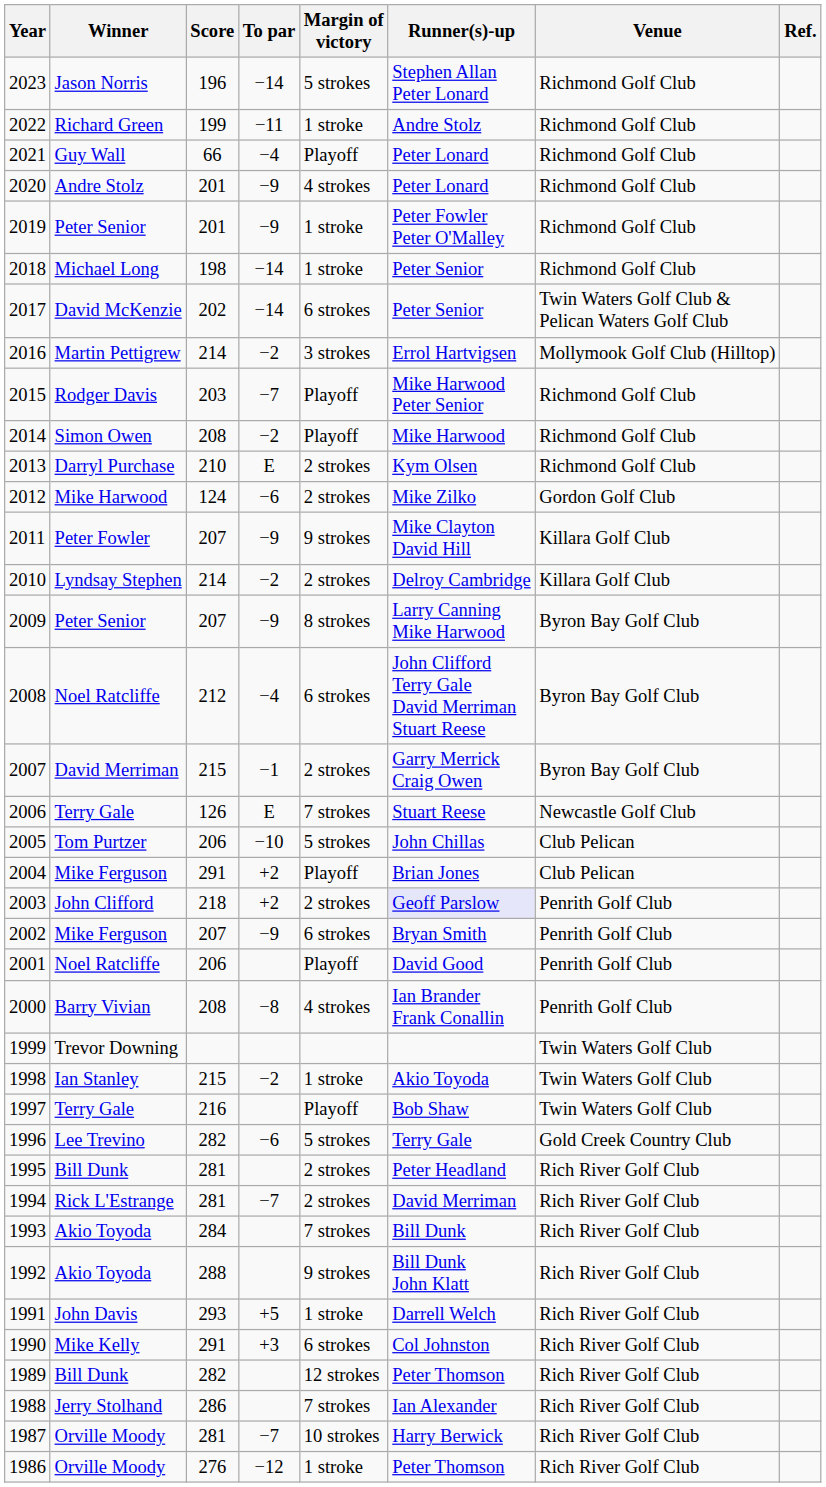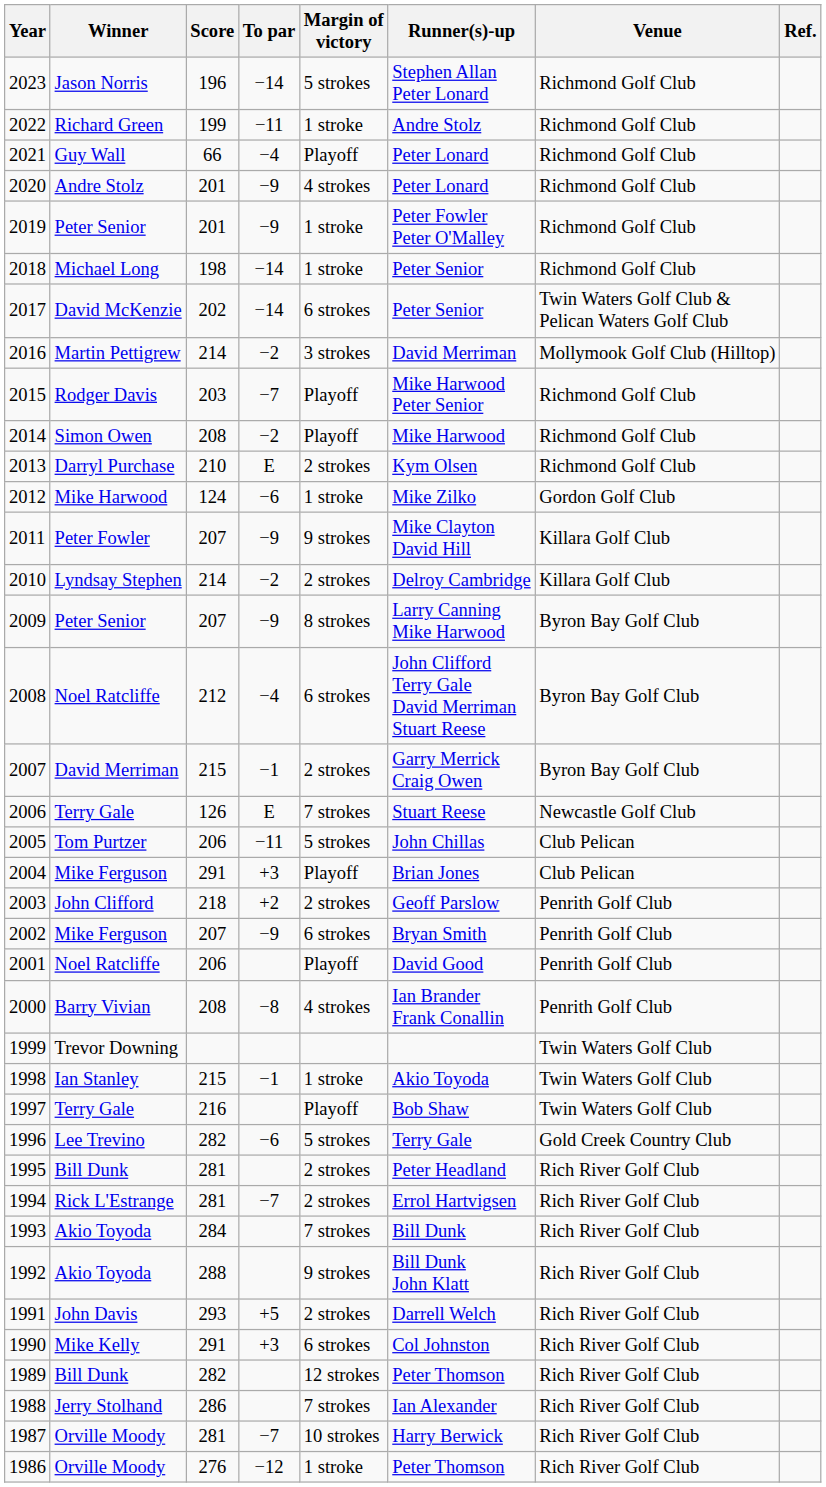 <table class="wikitable" style="font-size:95%;">
 <tr>
 <th>Year</th>
 <th>Winner</th>
 <th>Score</th>
 <th>To par</th>
 <th>Margin of<br>victory</th>
 <th>Runner(s)-up</th>
 <th>Venue</th>
 <th>Ref.</th>
 </tr>
 <tr>
 <td>2023</td>
 <td> <a href='#'>Jason Norris</a></td>
 <td align=center>196</td>
 <td align=center>−14</td>
 <td>5 strokes</td>
 <td> <a href='#'>Stephen Allan</a><br> <a href='#'>Peter Lonard</a></td>
 <td>Richmond Golf Club</td>
 <td></td>
 </tr>
 <tr>
 <td>2022</td>
 <td> <a href='#'>Richard Green</a></td>
 <td align=center>199</td>
 <td align=center>−11</td>
 <td>1 stroke</td>
 <td> <a href='#'>Andre Stolz</a></td>
 <td>Richmond Golf Club</td>
 <td></td>
 </tr>
 <tr>
 <td>2021</td>
 <td> <a href='#'>Guy Wall</a></td>
 <td align=center>66</td>
 <td align=center>−4</td>
 <td>Playoff</td>
 <td> <a href='#'>Peter Lonard</a></td>
 <td>Richmond Golf Club</td>
 <td></td>
 </tr>
 <tr>
 <td>2020</td>
 <td> <a href='#'>Andre Stolz</a></td>
 <td align=center>201</td>
 <td align=center>−9</td>
 <td>4 strokes</td>
 <td> <a href='#'>Peter Lonard</a></td>
 <td>Richmond Golf Club</td>
 <td></td>
 </tr>
 <tr>
 <td>2019</td>
 <td> <a href='#'>Peter Senior</a></td>
 <td align=center>201</td>
 <td align=center>−9</td>
 <td>1 stroke</td>
 <td> <a href='#'>Peter Fowler</a><br> <a href='#'>Peter O'Malley</a></td>
 <td>Richmond Golf Club</td>
 <td></td>
 </tr>
 <tr>
 <td>2018</td>
 <td> <a href='#'>Michael Long</a></td>
 <td align=center>198</td>
 <td align=center>−14</td>
 <td>1 stroke</td>
 <td> <a href='#'>Peter Senior</a></td>
 <td>Richmond Golf Club</td>
 <td></td>
 </tr>
 <tr>
 <td>2017</td>
 <td> <a href='#'>David McKenzie</a></td>
 <td align=center>202</td>
 <td align=center>−14</td>
 <td>6 strokes</td>
 <td> <a href='#'>Peter Senior</a></td>
 <td>Twin Waters Golf Club &<br>Pelican Waters Golf Club</td>
 <td></td>
 </tr>
 <tr>
 <td>2016</td>
 <td> <a href='#'>Martin Pettigrew</a></td>
 <td align=center>214</td>
 <td align=center>−2</td>
 <td>3 strokes</td>
-<td> <a href='#'>Errol Hartvigsen</a></td>
+<td> <a href='#'>David Merriman</a></td>
 <td>Mollymook Golf Club (Hilltop)</td>
 <td></td>
 </tr>
 <tr>
 <td>2015</td>
 <td> <a href='#'>Rodger Davis</a></td>
 <td align=center>203</td>
 <td align=center>−7</td>
 <td>Playoff</td>
 <td> <a href='#'>Mike Harwood</a><br> <a href='#'>Peter Senior</a></td>
 <td>Richmond Golf Club</td>
 <td></td>
 </tr>
 <tr>
 <td>2014</td>
 <td> <a href='#'>Simon Owen</a></td>
 <td align=center>208</td>
 <td align=center>−2</td>
 <td>Playoff</td>
 <td> <a href='#'>Mike Harwood</a></td>
 <td>Richmond Golf Club</td>
 <td></td>
 </tr>
 <tr>
 <td>2013</td>
 <td> <a href='#'>Darryl Purchase</a></td>
 <td align=center>210</td>
 <td align=center>E</td>
 <td>2 strokes</td>
 <td> <a href='#'>Kym Olsen</a></td>
 <td>Richmond Golf Club</td>
 <td></td>
 </tr>
 <tr>
 <td>2012</td>
 <td> <a href='#'>Mike Harwood</a></td>
 <td align=center>124</td>
 <td align=center>−6</td>
-<td>2 strokes</td>
+<td>1 stroke</td>
 <td> <a href='#'>Mike Zilko</a></td>
 <td>Gordon Golf Club</td>
 <td></td>
 </tr>
 <tr>
 <td>2011</td>
 <td> <a href='#'>Peter Fowler</a></td>
 <td align=center>207</td>
 <td align=center>−9</td>
 <td>9 strokes</td>
 <td> <a href='#'>Mike Clayton</a><br> <a href='#'>David Hill</a></td>
 <td>Killara Golf Club</td>
 <td></td>
 </tr>
 <tr>
 <td>2010</td>
 <td> <a href='#'>Lyndsay Stephen</a></td>
 <td align=center>214</td>
 <td align=center>−2</td>
 <td>2 strokes</td>
 <td> <a href='#'>Delroy Cambridge</a></td>
 <td>Killara Golf Club</td>
 <td></td>
 </tr>
 <tr>
 <td>2009</td>
 <td> <a href='#'>Peter Senior</a></td>
 <td align=center>207</td>
 <td align=center>−9</td>
 <td>8 strokes</td>
 <td> <a href='#'>Larry Canning</a><br> <a href='#'>Mike Harwood</a></td>
 <td>Byron Bay Golf Club</td>
 <td></td>
 </tr>
 <tr>
 <td>2008</td>
 <td> <a href='#'>Noel Ratcliffe</a></td>
 <td align=center>212</td>
 <td align=center>−4</td>
 <td>6 strokes</td>
 <td> <a href='#'>John Clifford</a><br> <a href='#'>Terry Gale</a><br> <a href='#'>David Merriman</a><br> <a href='#'>Stuart Reese</a></td>
 <td>Byron Bay Golf Club</td>
 <td></td>
 </tr>
 <tr>
 <td>2007</td>
 <td> <a href='#'>David Merriman</a></td>
 <td align=center>215</td>
 <td align=center>−1</td>
 <td>2 strokes</td>
 <td> <a href='#'>Garry Merrick</a><br> <a href='#'>Craig Owen</a></td>
 <td>Byron Bay Golf Club</td>
 <td></td>
 </tr>
 <tr>
 <td>2006</td>
 <td> <a href='#'>Terry Gale</a></td>
 <td align=center>126</td>
 <td align=center>E</td>
 <td>7 strokes</td>
 <td> <a href='#'>Stuart Reese</a></td>
 <td>Newcastle Golf Club</td>
 <td></td>
 </tr>
 <tr>
 <td>2005</td>
 <td> <a href='#'>Tom Purtzer</a></td>
 <td align=center>206</td>
-<td align=center>−10</td>
+<td align=center>−11</td>
 <td>5 strokes</td>
 <td> <a href='#'>John Chillas</a></td>
 <td>Club Pelican</td>
 <td></td>
 </tr>
 <tr>
 <td>2004</td>
 <td> <a href='#'>Mike Ferguson</a></td>
 <td align=center>291</td>
-<td align=center>+2</td>
+<td align=center>+3</td>
 <td>Playoff</td>
 <td> <a href='#'>Brian Jones</a></td>
 <td>Club Pelican</td>
 <td></td>
 </tr>
 <tr>
 <td>2003</td>
 <td> <a href='#'>John Clifford</a></td>
 <td align=center>218</td>
 <td align=center>+2</td>
 <td>2 strokes</td>
-<td style="background: lavender;"> <a href='#'>Geoff Parslow</a></td>
+<td> <a href='#'>Geoff Parslow</a></td>
 <td>Penrith Golf Club</td>
 <td></td>
 </tr>
 <tr>
 <td>2002</td>
 <td> <a href='#'>Mike Ferguson</a></td>
 <td align=center>207</td>
 <td align=center>−9</td>
 <td>6 strokes</td>
 <td> <a href='#'>Bryan Smith</a></td>
 <td>Penrith Golf Club</td>
 <td></td>
 </tr>
 <tr>
 <td>2001</td>
 <td> <a href='#'>Noel Ratcliffe</a></td>
 <td align=center>206</td>
 <td align=center></td>
 <td>Playoff</td>
 <td> <a href='#'>David Good</a></td>
 <td>Penrith Golf Club</td>
 <td></td>
 </tr>
 <tr>
 <td>2000</td>
 <td> <a href='#'>Barry Vivian</a></td>
 <td align=center>208</td>
 <td align=center>−8</td>
 <td>4 strokes</td>
 <td> <a href='#'>Ian Brander</a><br> <a href='#'>Frank Conallin</a></td>
 <td>Penrith Golf Club</td>
 <td></td>
 </tr>
 <tr>
 <td>1999</td>
 <td> Trevor Downing</td>
 <td align=center></td>
 <td align=center></td>
 <td></td>
 <td></td>
 <td>Twin Waters Golf Club</td>
 <td></td>
 </tr>
 <tr>
 <td>1998</td>
 <td> <a href='#'>Ian Stanley</a></td>
 <td align=center>215</td>
-<td align=center>−2</td>
+<td align=center>−1</td>
 <td>1 stroke</td>
 <td> <a href='#'>Akio Toyoda</a></td>
 <td>Twin Waters Golf Club</td>
 <td></td>
 </tr>
 <tr>
 <td>1997</td>
 <td> <a href='#'>Terry Gale</a></td>
 <td align=center>216</td>
 <td align=center></td>
 <td>Playoff</td>
 <td> <a href='#'>Bob Shaw</a></td>
 <td>Twin Waters Golf Club</td>
 <td></td>
 </tr>
 <tr>
 <td>1996</td>
 <td> <a href='#'>Lee Trevino</a></td>
 <td align=center>282</td>
 <td align=center>−6</td>
 <td>5 strokes</td>
 <td> <a href='#'>Terry Gale</a></td>
 <td>Gold Creek Country Club</td>
 <td></td>
 </tr>
 <tr>
 <td>1995</td>
 <td> <a href='#'>Bill Dunk</a></td>
 <td align=center>281</td>
 <td align=center></td>
 <td>2 strokes</td>
 <td> <a href='#'>Peter Headland</a></td>
 <td>Rich River Golf Club</td>
 <td></td>
 </tr>
 <tr>
 <td>1994</td>
 <td> <a href='#'>Rick L'Estrange</a></td>
 <td align=center>281</td>
 <td align=center>−7</td>
 <td>2 strokes</td>
-<td> <a href='#'>David Merriman</a></td>
+<td> <a href='#'>Errol Hartvigsen</a></td>
 <td>Rich River Golf Club</td>
 <td></td>
 </tr>
 <tr>
 <td>1993</td>
 <td> <a href='#'>Akio Toyoda</a></td>
 <td align=center>284</td>
 <td align=center></td>
 <td>7 strokes</td>
 <td> <a href='#'>Bill Dunk</a></td>
 <td>Rich River Golf Club</td>
 <td></td>
 </tr>
 <tr>
 <td>1992</td>
 <td> <a href='#'>Akio Toyoda</a></td>
 <td align=center>288</td>
 <td align=center></td>
 <td>9 strokes</td>
 <td> <a href='#'>Bill Dunk</a><br> <a href='#'>John Klatt</a></td>
 <td>Rich River Golf Club</td>
 <td></td>
 </tr>
 <tr>
 <td>1991</td>
 <td> <a href='#'>John Davis</a></td>
 <td align=center>293</td>
 <td align=center>+5</td>
-<td>1 stroke</td>
+<td>2 strokes</td>
 <td> <a href='#'>Darrell Welch</a></td>
 <td>Rich River Golf Club</td>
 <td></td>
 </tr>
 <tr>
 <td>1990</td>
 <td> <a href='#'>Mike Kelly</a></td>
 <td align=center>291</td>
 <td align=center>+3</td>
 <td>6 strokes</td>
 <td> <a href='#'>Col Johnston</a></td>
 <td>Rich River Golf Club</td>
 <td></td>
 </tr>
 <tr>
 <td>1989</td>
 <td> <a href='#'>Bill Dunk</a></td>
 <td align=center>282</td>
 <td align=center></td>
 <td>12 strokes</td>
 <td> <a href='#'>Peter Thomson</a></td>
 <td>Rich River Golf Club</td>
 <td></td>
 </tr>
 <tr>
 <td>1988</td>
 <td> <a href='#'>Jerry Stolhand</a></td>
 <td align=center>286</td>
 <td align=center></td>
 <td>7 strokes</td>
 <td> <a href='#'>Ian Alexander</a></td>
 <td>Rich River Golf Club</td>
 <td></td>
 </tr>
 <tr>
 <td>1987</td>
 <td> <a href='#'>Orville Moody</a></td>
 <td align=center>281</td>
 <td align=center>−7</td>
 <td>10 strokes</td>
 <td> <a href='#'>Harry Berwick</a></td>
 <td>Rich River Golf Club</td>
 <td></td>
 </tr>
 <tr>
 <td>1986</td>
 <td> <a href='#'>Orville Moody</a></td>
 <td align=center>276</td>
 <td align=center>−12</td>
 <td>1 stroke</td>
 <td> <a href='#'>Peter Thomson</a></td>
 <td>Rich River Golf Club</td>
 <td></td>
 </tr>
 </table>
